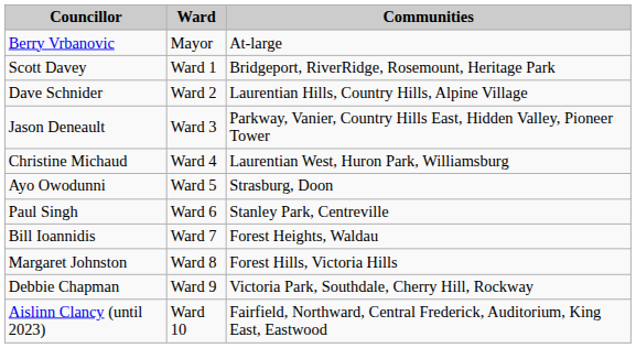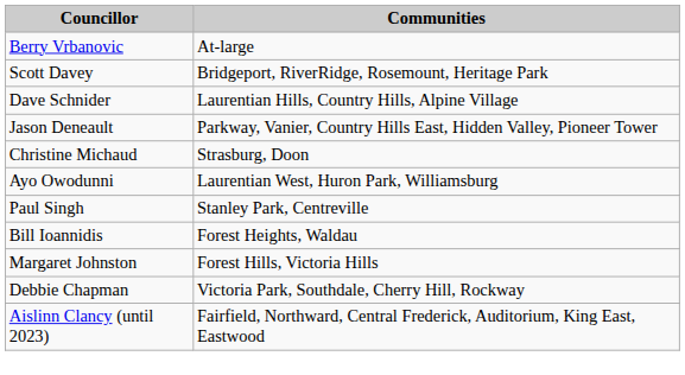 <table class="wikitable" width=50%>
 <tr>
 <th style="background:#cccccc;"><strong>Councillor</strong></th>
-<th style="background:#cccccc;"><strong>Ward</strong></th>
 <th style="background:#cccccc;"><strong>Communities</strong></th>
 </tr>
 <tr>
 <td><a href='#'>Berry Vrbanovic</a></td>
-<td>Mayor</td>
 <td>At-large</td>
 </tr>
 <tr>
 <td>Scott Davey</td>
-<td>Ward 1</td>
 <td>Bridgeport, RiverRidge, Rosemount, Heritage Park</td>
 </tr>
 <tr>
 <td>Dave Schnider</td>
-<td>Ward 2</td>
 <td>Laurentian Hills, Country Hills, Alpine Village</td>
 </tr>
 <tr>
 <td>Jason Deneault</td>
-<td>Ward 3</td>
 <td>Parkway, Vanier, Country Hills East, Hidden Valley, Pioneer Tower</td>
 </tr>
 <tr>
 <td>Christine Michaud</td>
-<td>Ward 4</td>
+<td>Strasburg, Doon</td>
+</tr>
+<tr>
+<td>Ayo Owodunni</td>
 <td>Laurentian West, Huron Park, Williamsburg</td>
 </tr>
 <tr>
-<td>Ayo Owodunni</td>
-<td>Ward 5</td>
-<td>Strasburg, Doon</td>
-</tr>
-<tr>
 <td>Paul Singh</td>
-<td>Ward 6</td>
 <td>Stanley Park, Centreville</td>
 </tr>
 <tr>
 <td>Bill Ioannidis</td>
-<td>Ward 7</td>
 <td>Forest Heights, Waldau</td>
 </tr>
 <tr>
 <td>Margaret Johnston</td>
-<td>Ward 8</td>
 <td>Forest Hills, Victoria Hills</td>
 </tr>
 <tr>
 <td>Debbie Chapman</td>
-<td>Ward 9</td>
 <td>Victoria Park, Southdale, Cherry Hill, Rockway</td>
 </tr>
 <tr>
 <td><a href='#'>Aislinn Clancy</a> (until 2023)</td>
-<td>Ward 10</td>
 <td>Fairfield, Northward, Central Frederick, Auditorium, King East, Eastwood</td>
 </tr>
 </table>
